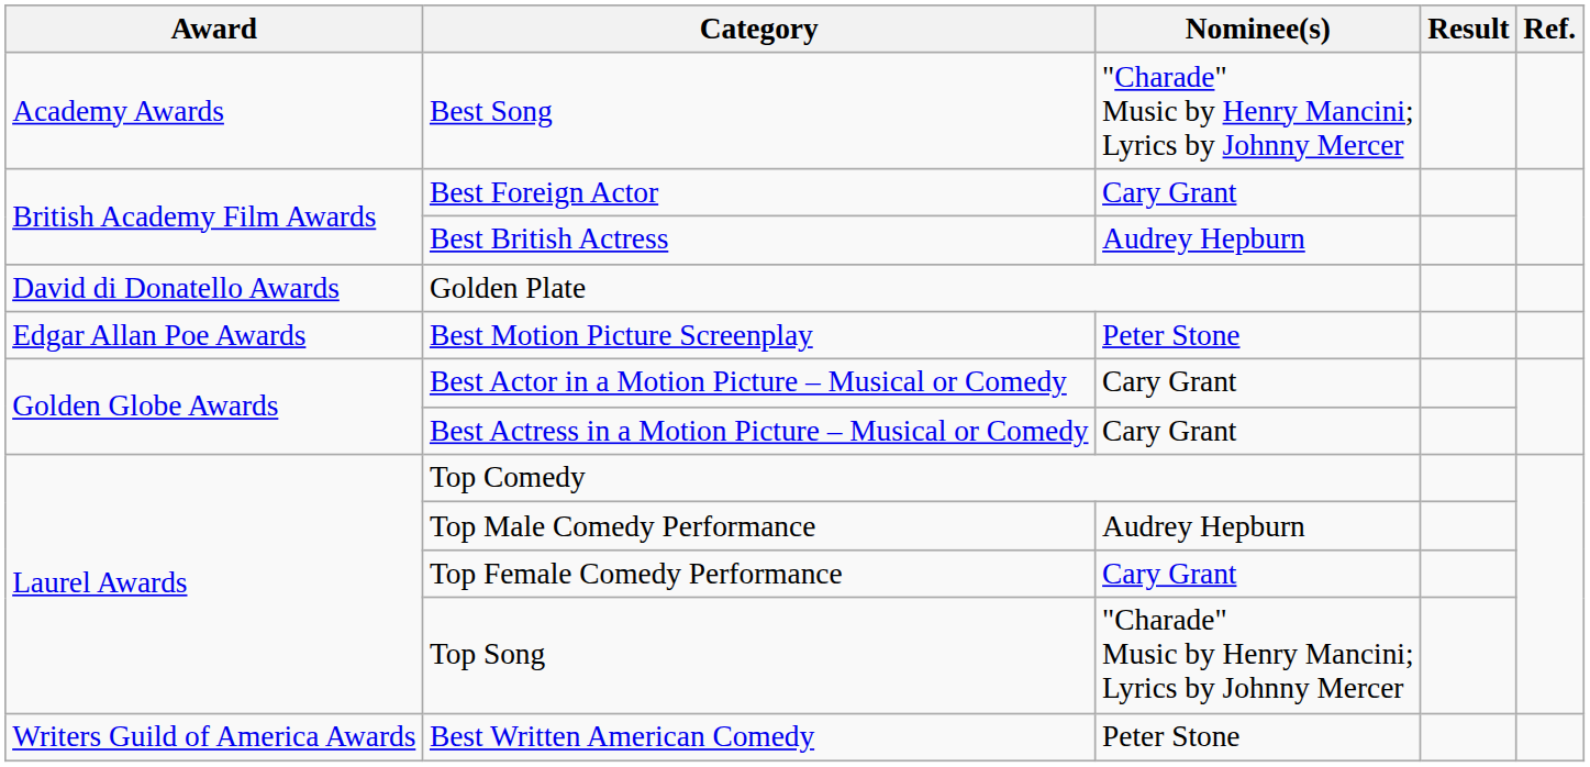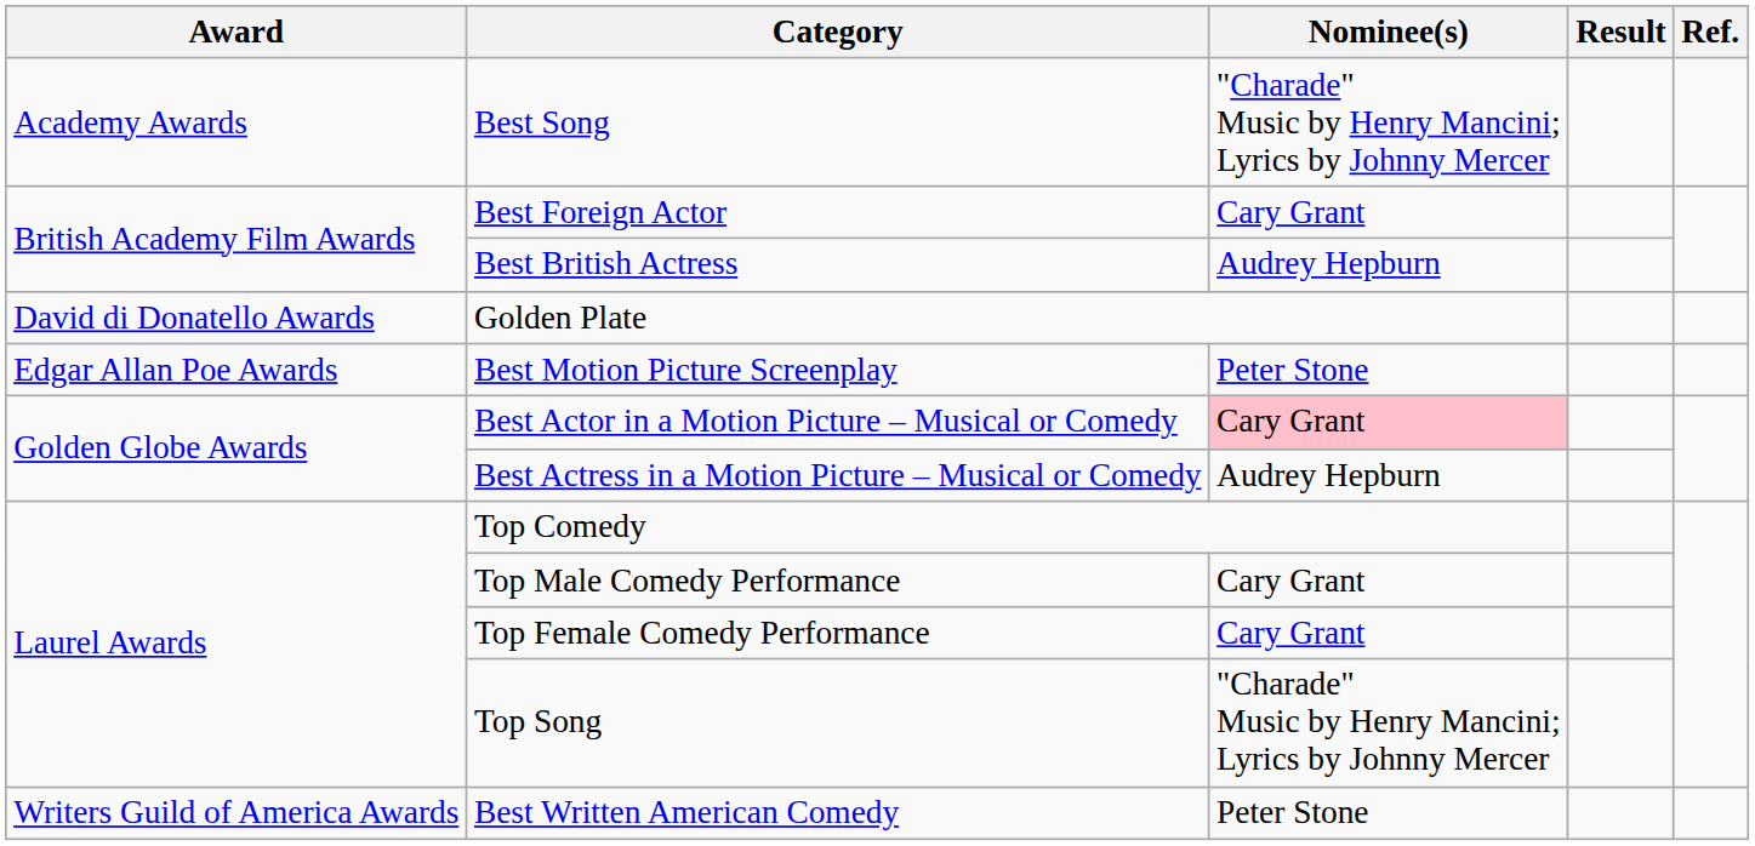 <table class="wikitable plainrowheaders">
 <tr>
 <th>Award</th>
 <th>Category</th>
 <th>Nominee(s)</th>
 <th>Result</th>
 <th>Ref.</th>
 </tr>
 <tr>
 <td><a href='#'>Academy Awards</a></td>
 <td><a href='#'>Best Song</a></td>
 <td>"<a href='#'>Charade</a>" <br> Music by <a href='#'>Henry Mancini</a>; <br> Lyrics by <a href='#'>Johnny Mercer</a></td>
 <td></td>
 <td align="center"></td>
 </tr>
 <tr>
 <td rowspan="2"><a href='#'>British Academy Film Awards</a></td>
 <td><a href='#'>Best Foreign Actor</a></td>
 <td><a href='#'>Cary Grant</a></td>
 <td></td>
 <td align="center" rowspan="2"></td>
 </tr>
 <tr>
 <td><a href='#'>Best British Actress</a></td>
 <td><a href='#'>Audrey Hepburn</a></td>
 <td></td>
 </tr>
 <tr>
 <td><a href='#'>David di Donatello Awards</a></td>
 <td colspan="2">Golden Plate</td>
 <td></td>
 <td align="center"></td>
 </tr>
 <tr>
 <td><a href='#'>Edgar Allan Poe Awards</a></td>
 <td><a href='#'>Best Motion Picture Screenplay</a></td>
 <td><a href='#'>Peter Stone</a></td>
 <td></td>
 <td align="center"></td>
 </tr>
 <tr>
 <td rowspan="2"><a href='#'>Golden Globe Awards</a></td>
 <td><a href='#'>Best Actor in a Motion Picture – Musical or Comedy</a></td>
-<td>Cary Grant</td>
+<td style="background: pink;">Cary Grant</td>
 <td></td>
 <td align="center" rowspan="2"></td>
 </tr>
 <tr>
 <td><a href='#'>Best Actress in a Motion Picture – Musical or Comedy</a></td>
-<td>Cary Grant</td>
+<td>Audrey Hepburn</td>
 <td></td>
 </tr>
 <tr>
 <td rowspan="4"><a href='#'>Laurel Awards</a></td>
 <td colspan="2">Top Comedy</td>
 <td></td>
 <td align="center" rowspan="4"></td>
 </tr>
 <tr>
 <td>Top Male Comedy Performance</td>
-<td>Audrey Hepburn</td>
+<td>Cary Grant</td>
 <td></td>
 </tr>
 <tr>
 <td>Top Female Comedy Performance</td>
 <td><a href='#'>Cary Grant</a></td>
 <td></td>
 </tr>
 <tr>
 <td>Top Song</td>
 <td>"Charade" <br> Music by Henry Mancini; <br> Lyrics by Johnny Mercer</td>
 <td></td>
 </tr>
 <tr>
 <td><a href='#'>Writers Guild of America Awards</a></td>
 <td><a href='#'>Best Written American Comedy</a></td>
 <td>Peter Stone</td>
 <td></td>
 <td align="center"></td>
 </tr>
 </table>
